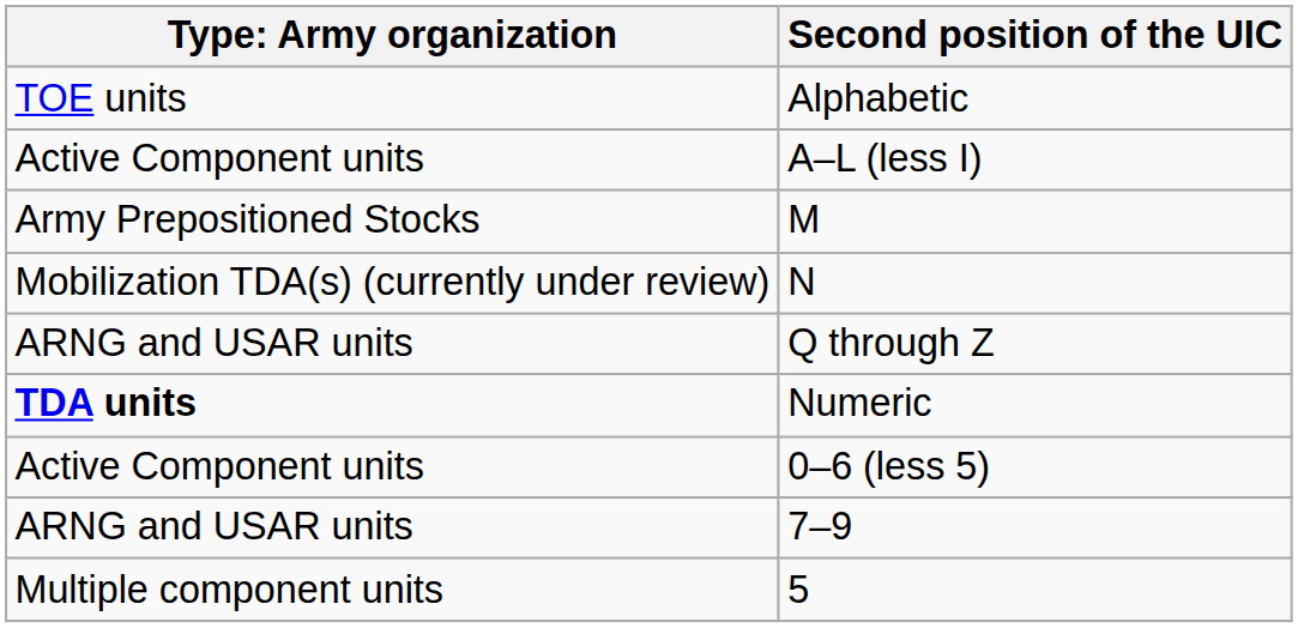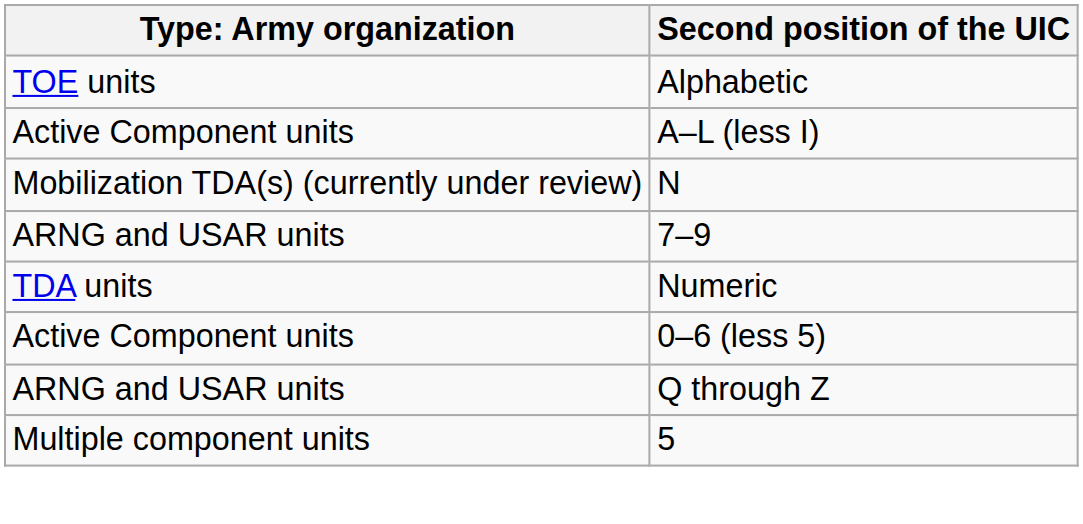 <table class="wikitable">
 <tr>
 <th>Type: Army organization</th>
 <th>Second position of the UIC</th>
 </tr>
 <tr>
 <td><a href='#'>TOE</a> units</td>
 <td>Alphabetic</td>
 </tr>
 <tr>
 <td>Active Component units</td>
 <td>A–L (less I)</td>
 </tr>
 <tr>
-<td>Army Prepositioned Stocks</td>
-<td>M</td>
-</tr>
-<tr>
 <td>Mobilization TDA(s) (currently under review)</td>
 <td>N</td>
 </tr>
 <tr>
 <td>ARNG and USAR units</td>
-<td>Q through Z</td>
+<td>7–9</td>
 </tr>
 <tr>
-<td><strong><a href='#'>TDA</a> units</strong></td>
+<td><a href='#'>TDA</a> units</td>
 <td>Numeric</td>
 </tr>
 <tr>
 <td>Active Component units</td>
 <td>0–6 (less 5)</td>
 </tr>
 <tr>
 <td>ARNG and USAR units</td>
-<td>7–9</td>
+<td>Q through Z</td>
 </tr>
 <tr>
 <td>Multiple component units</td>
 <td>5</td>
 </tr>
 </table>
